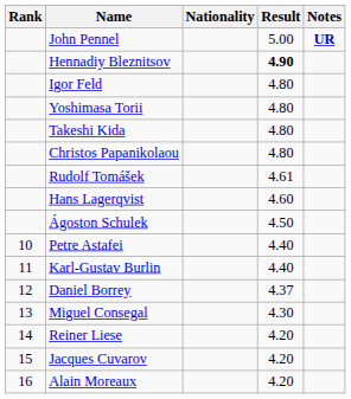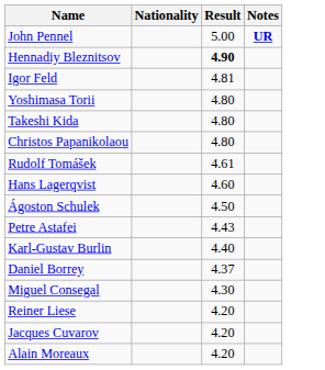 <table class="wikitable sortable" style="text-align:center">
 <tr>
-<th>Rank</th>
 <th>Name</th>
 <th>Nationality</th>
 <th>Result</th>
 <th>Notes</th>
 </tr>
 <tr>
-<td></td>
 <td align=left><a href='#'>John Pennel</a></td>
 <td align=left></td>
 <td>5.00</td>
 <td><strong><a href='#'>UR</a></strong></td>
 </tr>
 <tr>
-<td></td>
 <td align=left><a href='#'>Hennadiy Bleznitsov</a></td>
 <td align=left></td>
 <td><strong>4.90</strong></td>
 <td></td>
 </tr>
 <tr>
-<td></td>
 <td align=left><a href='#'>Igor Feld</a></td>
 <td align=left></td>
-<td>4.80</td>
+<td>4.81</td>
 <td></td>
 </tr>
 <tr>
-<td></td>
 <td align=left><a href='#'>Yoshimasa Torii</a></td>
 <td align=left></td>
 <td>4.80</td>
 <td></td>
 </tr>
 <tr>
-<td></td>
 <td align=left><a href='#'>Takeshi Kida</a></td>
 <td align=left></td>
 <td>4.80</td>
 <td></td>
 </tr>
 <tr>
-<td></td>
 <td align=left><a href='#'>Christos Papanikolaou</a></td>
 <td align=left></td>
 <td>4.80</td>
 <td></td>
 </tr>
 <tr>
-<td></td>
 <td align=left><a href='#'>Rudolf Tomášek</a></td>
 <td align=left></td>
 <td>4.61</td>
 <td></td>
 </tr>
 <tr>
-<td></td>
 <td align=left><a href='#'>Hans Lagerqvist</a></td>
 <td align=left></td>
 <td>4.60</td>
 <td></td>
 </tr>
 <tr>
-<td></td>
 <td align=left><a href='#'>Ágoston Schulek</a></td>
 <td align=left></td>
 <td>4.50</td>
 <td></td>
 </tr>
 <tr>
-<td>10</td>
 <td align=left><a href='#'>Petre Astafei</a></td>
 <td align=left></td>
-<td>4.40</td>
+<td>4.43</td>
 <td></td>
 </tr>
 <tr>
-<td>11</td>
 <td align=left><a href='#'>Karl-Gustav Burlin</a></td>
 <td align=left></td>
 <td>4.40</td>
 <td></td>
 </tr>
 <tr>
-<td>12</td>
 <td align=left><a href='#'>Daniel Borrey</a></td>
 <td align=left></td>
 <td>4.37</td>
 <td></td>
 </tr>
 <tr>
-<td>13</td>
 <td align=left><a href='#'>Miguel Consegal</a></td>
 <td align=left></td>
 <td>4.30</td>
 <td></td>
 </tr>
 <tr>
-<td>14</td>
 <td align=left><a href='#'>Reiner Liese</a></td>
 <td align=left></td>
 <td>4.20</td>
 <td></td>
 </tr>
 <tr>
-<td>15</td>
 <td align=left><a href='#'>Jacques Cuvarov</a></td>
 <td align=left></td>
 <td>4.20</td>
 <td></td>
 </tr>
 <tr>
-<td>16</td>
 <td align=left><a href='#'>Alain Moreaux</a></td>
 <td align=left></td>
 <td>4.20</td>
 <td></td>
 </tr>
 </table>
